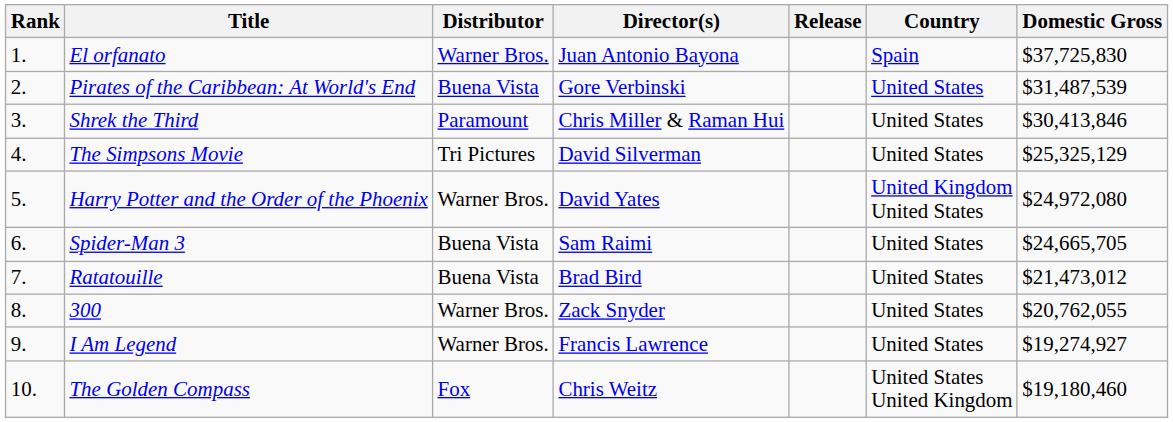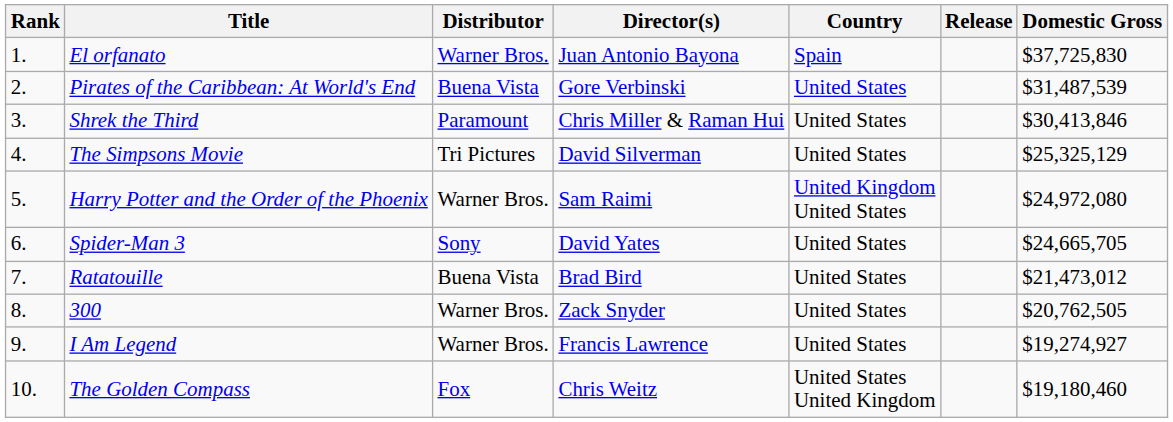 <table class="wikitable sortable" style="margin:auto; margin:auto;">
 <tr>
 <th>Rank</th>
 <th>Title</th>
 <th>Distributor</th>
 <th>Director(s)</th>
+<th>Country</th>
 <th>Release</th>
-<th>Country</th>
 <th>Domestic Gross</th>
 </tr>
 <tr>
 <td>1.</td>
 <td><em><a href='#'>El orfanato</a></em></td>
 <td><a href='#'>Warner Bros.</a></td>
 <td><a href='#'>Juan Antonio Bayona</a></td>
+<td><a href='#'>Spain</a></td>
 <td></td>
-<td><a href='#'>Spain</a></td>
 <td>$37,725,830</td>
 </tr>
 <tr>
 <td>2.</td>
 <td><em><a href='#'>Pirates of the Caribbean: At World's End</a></em></td>
 <td><a href='#'>Buena Vista</a></td>
 <td><a href='#'>Gore Verbinski</a></td>
+<td><a href='#'>United States</a></td>
 <td></td>
-<td><a href='#'>United States</a></td>
 <td>$31,487,539</td>
 </tr>
 <tr>
 <td>3.</td>
 <td><em><a href='#'>Shrek the Third</a></em></td>
 <td><a href='#'>Paramount</a></td>
 <td><a href='#'>Chris Miller</a> & <a href='#'>Raman Hui</a></td>
+<td>United States</td>
 <td></td>
-<td>United States</td>
 <td>$30,413,846</td>
 </tr>
 <tr>
 <td>4.</td>
 <td><em><a href='#'>The Simpsons Movie</a></em></td>
 <td>Tri Pictures</td>
 <td><a href='#'>David Silverman</a></td>
+<td>United States</td>
 <td></td>
-<td>United States</td>
 <td>$25,325,129</td>
 </tr>
 <tr>
 <td>5.</td>
 <td><em><a href='#'>Harry Potter and the Order of the Phoenix</a></em></td>
 <td>Warner Bros.</td>
-<td><a href='#'>David Yates</a></td>
+<td><a href='#'>Sam Raimi</a></td>
+<td><a href='#'>United Kingdom</a><br>United States</td>
 <td></td>
-<td><a href='#'>United Kingdom</a><br>United States</td>
 <td>$24,972,080</td>
 </tr>
 <tr>
 <td>6.</td>
 <td><em><a href='#'>Spider-Man 3</a></em></td>
-<td>Buena Vista</td>
-<td><a href='#'>Sam Raimi</a></td>
+<td><a href='#'>Sony</a></td>
+<td><a href='#'>David Yates</a></td>
+<td>United States</td>
 <td></td>
-<td>United States</td>
 <td>$24,665,705</td>
 </tr>
 <tr>
 <td>7.</td>
 <td><em><a href='#'>Ratatouille</a></em></td>
 <td>Buena Vista</td>
 <td><a href='#'>Brad Bird</a></td>
+<td>United States</td>
 <td></td>
-<td>United States</td>
 <td>$21,473,012</td>
 </tr>
 <tr>
 <td>8.</td>
 <td><em><a href='#'>300</a></em></td>
 <td>Warner Bros.</td>
 <td><a href='#'>Zack Snyder</a></td>
+<td>United States</td>
 <td></td>
-<td>United States</td>
-<td>$20,762,055</td>
+<td>$20,762,505</td>
 </tr>
 <tr>
 <td>9.</td>
 <td><em><a href='#'>I Am Legend</a></em></td>
 <td>Warner Bros.</td>
 <td><a href='#'>Francis Lawrence</a></td>
+<td>United States</td>
 <td></td>
-<td>United States</td>
 <td>$19,274,927</td>
 </tr>
 <tr>
 <td>10.</td>
 <td><em><a href='#'>The Golden Compass</a></em></td>
 <td><a href='#'>Fox</a></td>
 <td><a href='#'>Chris Weitz</a></td>
+<td>United States<br>United Kingdom</td>
 <td></td>
-<td>United States<br>United Kingdom</td>
 <td>$19,180,460</td>
 </tr>
 </table>
